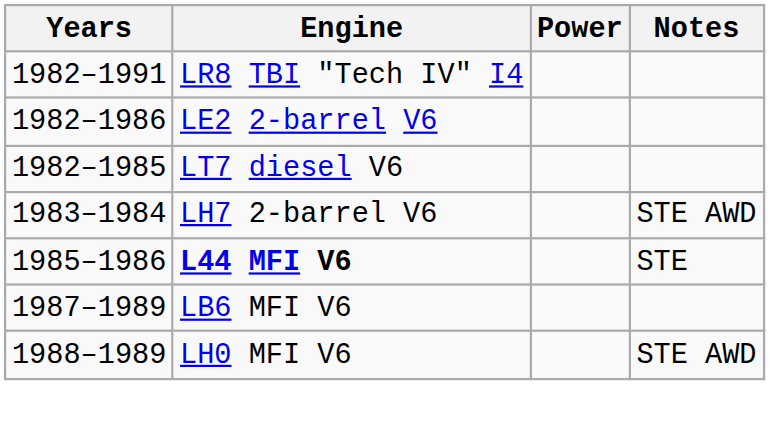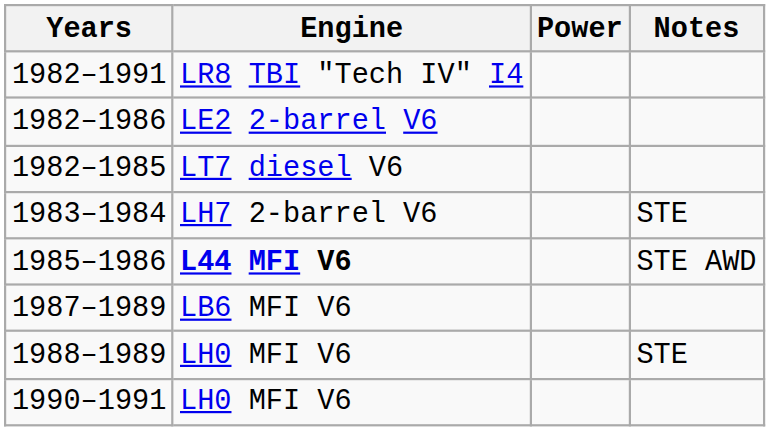 <table class="wikitable" border="1">
 <tr>
 <th>Years</th>
 <th>Engine</th>
 <th>Power</th>
 <th>Notes</th>
 </tr>
 <tr>
 <td>1982–1991</td>
 <td> <a href='#'>LR8</a> <a href='#'>TBI</a> "Tech IV" <a href='#'>I4</a></td>
 <td></td>
 <td></td>
 </tr>
 <tr>
 <td>1982–1986</td>
 <td> <a href='#'>LE2</a> <a href='#'>2-barrel</a> <a href='#'>V6</a></td>
 <td></td>
 <td></td>
 </tr>
 <tr>
 <td>1982–1985</td>
 <td> <a href='#'>LT7</a> <a href='#'>diesel</a> V6</td>
 <td></td>
 <td></td>
 </tr>
 <tr>
 <td>1983–1984</td>
 <td> <a href='#'>LH7</a> 2-barrel V6</td>
 <td></td>
-<td>STE AWD</td>
+<td>STE</td>
 </tr>
 <tr>
 <td>1985–1986</td>
 <td><strong> <a href='#'>L44</a> <a href='#'>MFI</a> V6</strong></td>
 <td></td>
-<td>STE</td>
+<td>STE AWD</td>
 </tr>
 <tr>
 <td>1987–1989</td>
 <td> <a href='#'>LB6</a> MFI V6</td>
 <td></td>
 <td></td>
 </tr>
 <tr>
 <td>1988–1989</td>
 <td> <a href='#'>LH0</a> MFI V6</td>
 <td></td>
-<td>STE AWD</td>
+<td>STE</td>
+</tr>
+<tr>
+<td>1990–1991</td>
+<td> <a href='#'>LH0</a> MFI V6</td>
+<td></td>
+<td></td>
 </tr>
 </table>
